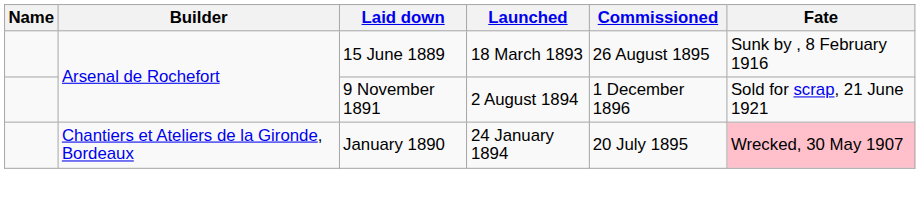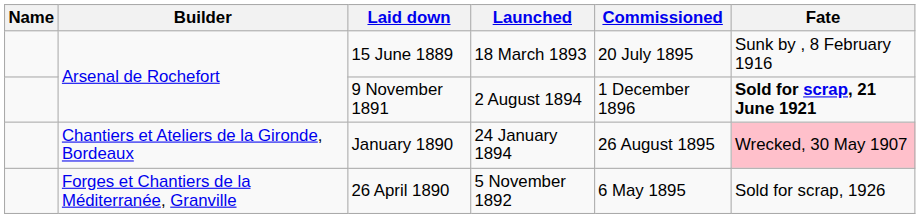 <table class="wikitable plainrowheaders">
 <tr>
 <th scope="col">Name</th>
 <th scope="col">Builder</th>
 <th scope="col"><a href='#'>Laid down</a></th>
 <th scope="col"><a href='#'>Launched</a></th>
 <th scope="col"><a href='#'>Commissioned</a></th>
 <th scope="col">Fate</th>
 </tr>
 <tr>
 <td scope="row"></td>
 <td rowspan=2><a href='#'>Arsenal de Rochefort</a></td>
 <td>15 June 1889</td>
 <td>18 March 1893</td>
-<td>26 August 1895</td>
+<td>20 July 1895</td>
 <td>Sunk by , 8 February 1916</td>
 </tr>
 <tr>
 <td scope="row"></td>
 <td>9 November 1891</td>
 <td>2 August 1894</td>
 <td>1 December 1896</td>
-<td>Sold for <a href='#'>scrap</a>, 21 June 1921</td>
+<td><strong>Sold for <a href='#'>scrap</a>, 21 June 1921</strong></td>
 </tr>
 <tr>
 <td scope="row"></td>
 <td><a href='#'>Chantiers et Ateliers de la Gironde</a>, <a href='#'>Bordeaux</a></td>
 <td>January 1890</td>
 <td>24 January 1894</td>
-<td>20 July 1895</td>
+<td>26 August 1895</td>
 <td style="background: pink;">Wrecked, 30 May 1907</td>
 </tr>
+<tr>
+<td scope="row"></td>
+<td><a href='#'>Forges et Chantiers de la Méditerranée</a>, <a href='#'>Granville</a></td>
+<td>26 April 1890</td>
+<td>5 November 1892</td>
+<td>6 May 1895</td>
+<td>Sold for scrap, 1926</td>
+</tr>
 </table>
